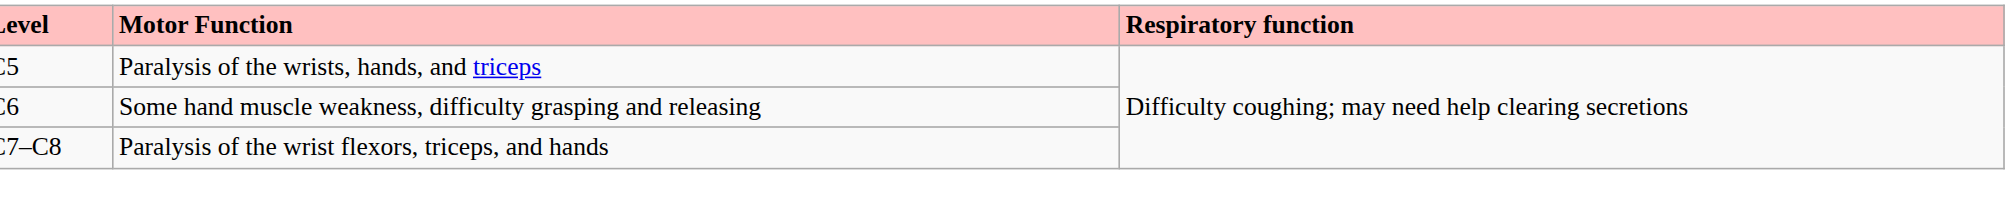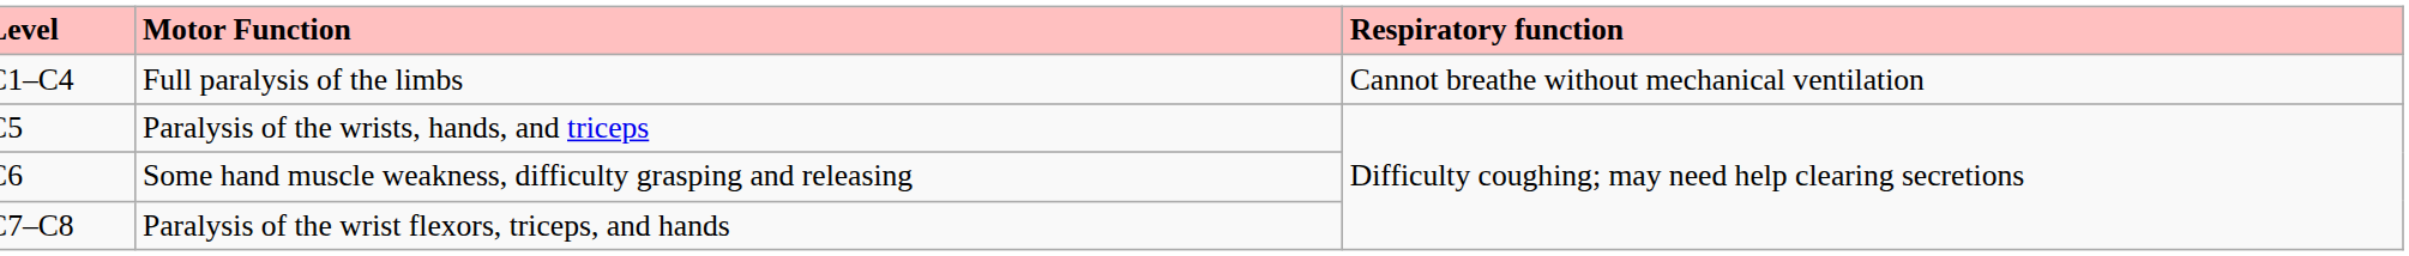 <table class="wikitable"  style="width: 100%; float: right;">
 <tr>
 <th style="text-align:left;background-color:#ffc0c0;">Level</th>
 <th style="text-align:left;background-color:#ffc0c0;">Motor Function</th>
 <th style="text-align:left;background-color:#ffc0c0;">Respiratory function</th>
+</tr>
+<tr>
+<td>C1–C4</td>
+<td>Full paralysis of the limbs</td>
+<td>Cannot breathe without mechanical ventilation</td>
 </tr>
 <tr>
 <td>C5</td>
 <td>Paralysis of the wrists, hands, and <a href='#'>triceps</a></td>
 <td rowspan="3">Difficulty coughing; may need help clearing secretions</td>
 </tr>
 <tr>
 <td>C6</td>
 <td>Some hand muscle weakness, difficulty grasping and releasing</td>
 </tr>
 <tr>
 <td>C7–C8</td>
 <td>Paralysis of the wrist flexors, triceps, and hands</td>
 </tr>
 </table>
